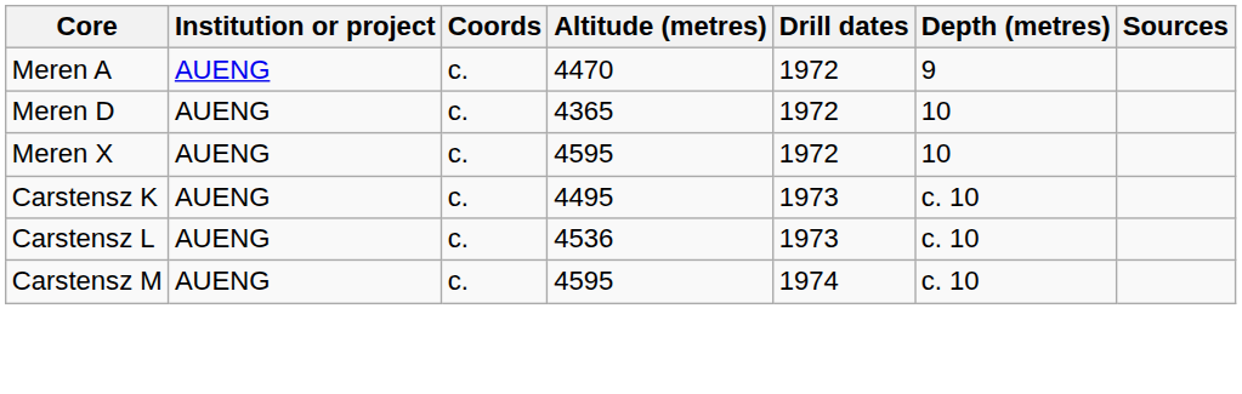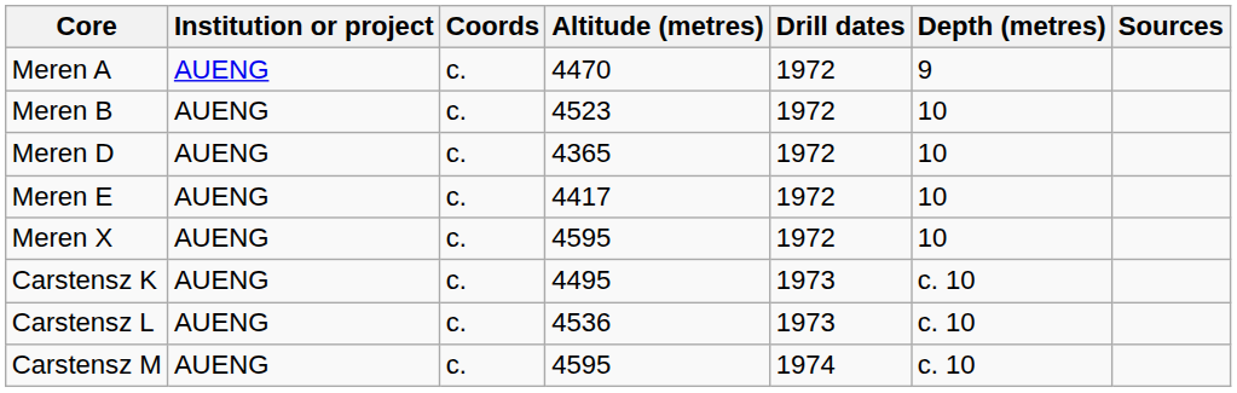 <table class="wikitable sortable">
 <tr>
 <th>Core</th>
 <th>Institution or project</th>
 <th>Coords</th>
 <th>Altitude (metres)</th>
 <th>Drill dates</th>
 <th>Depth (metres)</th>
 <th>Sources</th>
 </tr>
 <tr>
 <td>Meren A</td>
 <td><a href='#'>AUENG</a></td>
 <td>c. </td>
 <td>4470</td>
 <td>1972</td>
 <td>9</td>
 <td></td>
 </tr>
 <tr>
+<td>Meren B</td>
+<td>AUENG</td>
+<td>c. </td>
+<td>4523</td>
+<td>1972</td>
+<td>10</td>
+<td></td>
+</tr>
+<tr>
 <td>Meren D</td>
 <td>AUENG</td>
 <td>c. </td>
 <td>4365</td>
+<td>1972</td>
+<td>10</td>
+<td></td>
+</tr>
+<tr>
+<td>Meren E</td>
+<td>AUENG</td>
+<td>c. </td>
+<td>4417</td>
 <td>1972</td>
 <td>10</td>
 <td></td>
 </tr>
 <tr>
 <td>Meren X</td>
 <td>AUENG</td>
 <td>c. </td>
 <td>4595</td>
 <td>1972</td>
 <td>10</td>
 <td></td>
 </tr>
 <tr>
 <td>Carstensz K</td>
 <td>AUENG</td>
 <td>c. </td>
 <td>4495</td>
 <td>1973</td>
 <td>c. 10</td>
 <td></td>
 </tr>
 <tr>
 <td>Carstensz L</td>
 <td>AUENG</td>
 <td>c. </td>
 <td>4536</td>
 <td>1973</td>
 <td>c. 10</td>
 <td></td>
 </tr>
 <tr>
 <td>Carstensz M</td>
 <td>AUENG</td>
 <td>c. </td>
 <td>4595</td>
 <td>1974</td>
 <td>c. 10</td>
 <td></td>
 </tr>
 </table>
